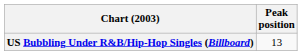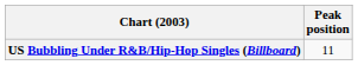 <table class="wikitable sortable plainrowheaders">
 <tr>
 <th>Chart (2003)</th>
 <th>Peak<br>position</th>
 </tr>
 <tr>
 <th scope="row">US <a href='#'>Bubbling Under R&B/Hip-Hop Singles</a> (<a href='#'><em>Billboard</em></a>)</th>
-<td style="text-align:center;">13</td>
+<td style="text-align:center;">11</td>
 </tr>
 </table>
